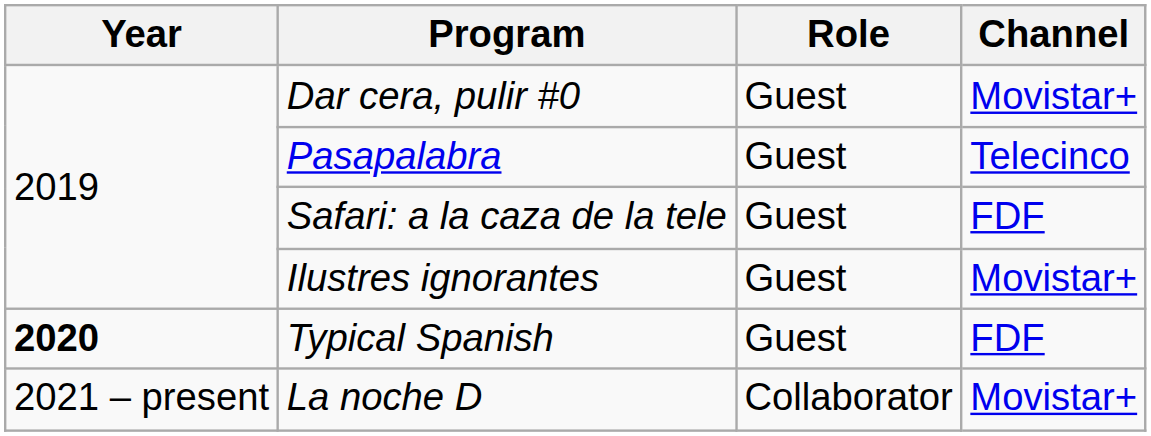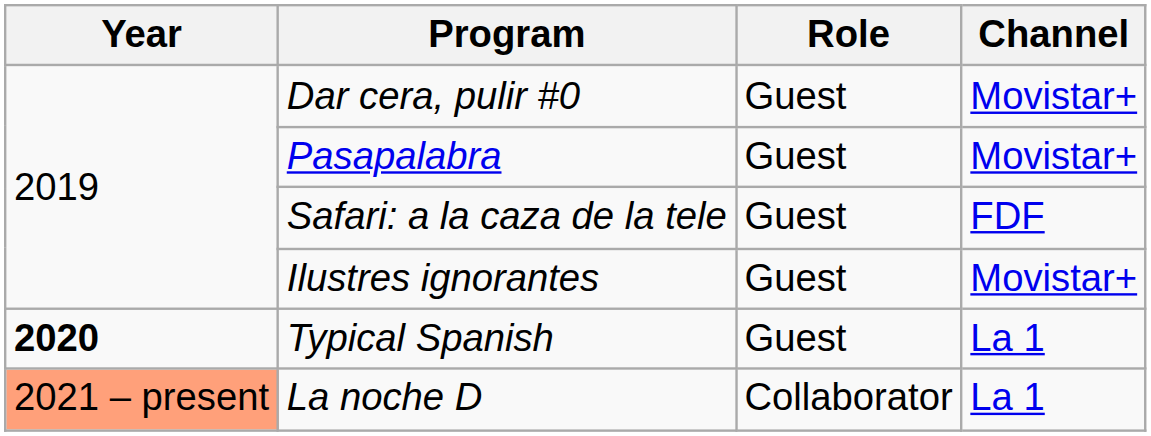 <table class="wikitable">
 <tr>
 <th>Year</th>
 <th>Program</th>
 <th>Role</th>
 <th>Channel</th>
 </tr>
 <tr>
 <td rowspan="4">2019</td>
 <td><em>Dar cera, pulir #0</em></td>
 <td>Guest</td>
 <td><a href='#'>Movistar+</a></td>
 </tr>
 <tr>
 <td><em><a href='#'>Pasapalabra</a></em></td>
 <td>Guest</td>
-<td><a href='#'>Telecinco</a></td>
+<td><a href='#'>Movistar+</a></td>
 </tr>
 <tr>
 <td><em>Safari: a la caza de la tele</em></td>
 <td>Guest</td>
 <td><a href='#'>FDF</a></td>
 </tr>
 <tr>
 <td><em>Ilustres ignorantes</em></td>
 <td>Guest</td>
 <td><a href='#'>Movistar+</a></td>
 </tr>
 <tr>
 <td><strong>2020</strong></td>
 <td><em>Typical Spanish</em></td>
 <td>Guest</td>
-<td><a href='#'>FDF</a></td>
+<td><a href='#'>La 1</a></td>
 </tr>
 <tr>
-<td>2021 – present</td>
+<td style="background: lightsalmon;">2021 – present</td>
 <td><em>La noche D</em></td>
 <td>Collaborator</td>
-<td><a href='#'>Movistar+</a></td>
+<td><a href='#'>La 1</a></td>
 </tr>
 </table>
